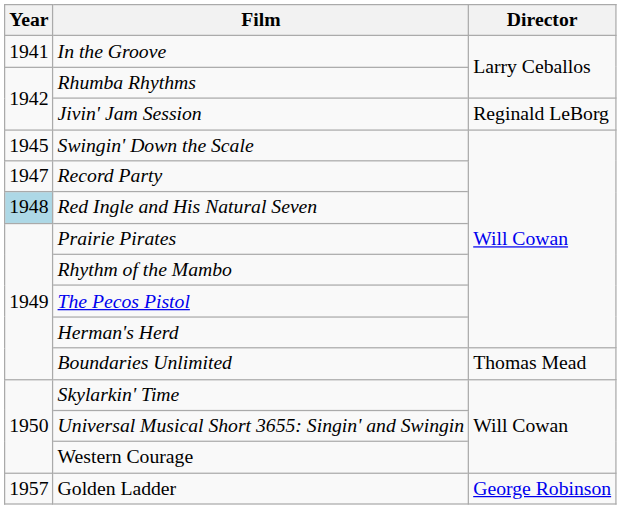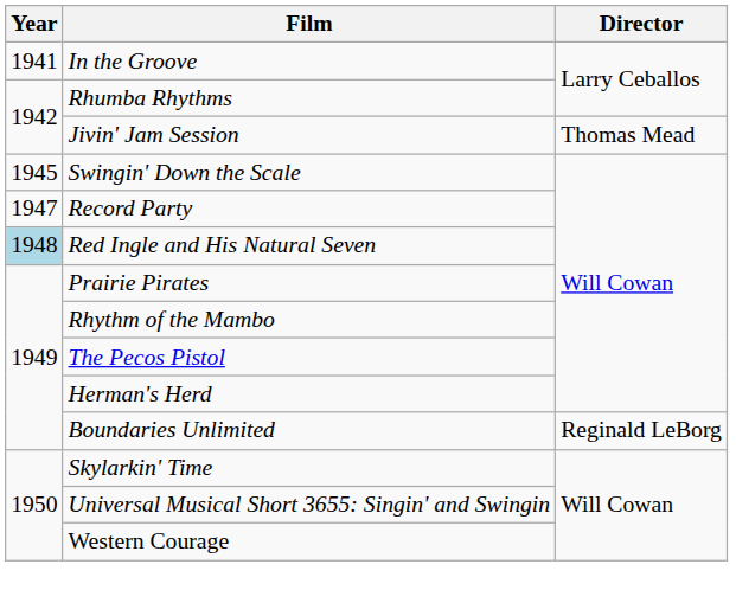 <table class="wikitable">
 <tr>
 <th>Year</th>
 <th>Film</th>
 <th>Director</th>
 </tr>
 <tr>
 <td>1941</td>
 <td><em>In the Groove</em></td>
 <td rowspan=2>Larry Ceballos</td>
 </tr>
 <tr>
 <td rowspan=2>1942</td>
 <td><em>Rhumba Rhythms</em></td>
 </tr>
 <tr>
 <td><em>Jivin' Jam Session</em></td>
-<td>Reginald LeBorg</td>
+<td>Thomas Mead</td>
 </tr>
 <tr>
 <td>1945</td>
 <td><em>Swingin' Down the Scale</em></td>
 <td rowspan=7><a href='#'>Will Cowan</a></td>
 </tr>
 <tr>
 <td>1947</td>
 <td><em>Record Party</em></td>
 </tr>
 <tr>
 <td style="background: lightblue;">1948</td>
 <td><em>Red Ingle and His Natural Seven</em></td>
 </tr>
 <tr>
 <td rowspan=5>1949</td>
 <td><em>Prairie Pirates</em></td>
 </tr>
 <tr>
 <td><em>Rhythm of the Mambo</em></td>
 </tr>
 <tr>
 <td><em><a href='#'>The Pecos Pistol</a></em></td>
 </tr>
 <tr>
 <td><em>Herman's Herd</em></td>
 </tr>
 <tr>
 <td><em>Boundaries Unlimited</em></td>
-<td>Thomas Mead</td>
+<td>Reginald LeBorg</td>
 </tr>
 <tr>
 <td rowspan=3>1950</td>
 <td><em>Skylarkin' Time</em></td>
 <td rowspan=3>Will Cowan</td>
 </tr>
 <tr>
 <td><em>Universal Musical Short 3655: Singin' and Swingin<strong></td>
 </tr>
 <tr>
 <td></em>Western Courage<em></td>
 </tr>
-<tr>
-<td>1957</td>
-<td></em>Golden Ladder<em></td>
-<td><a href='#'>George Robinson</a></td>
-</tr>
 </table>
